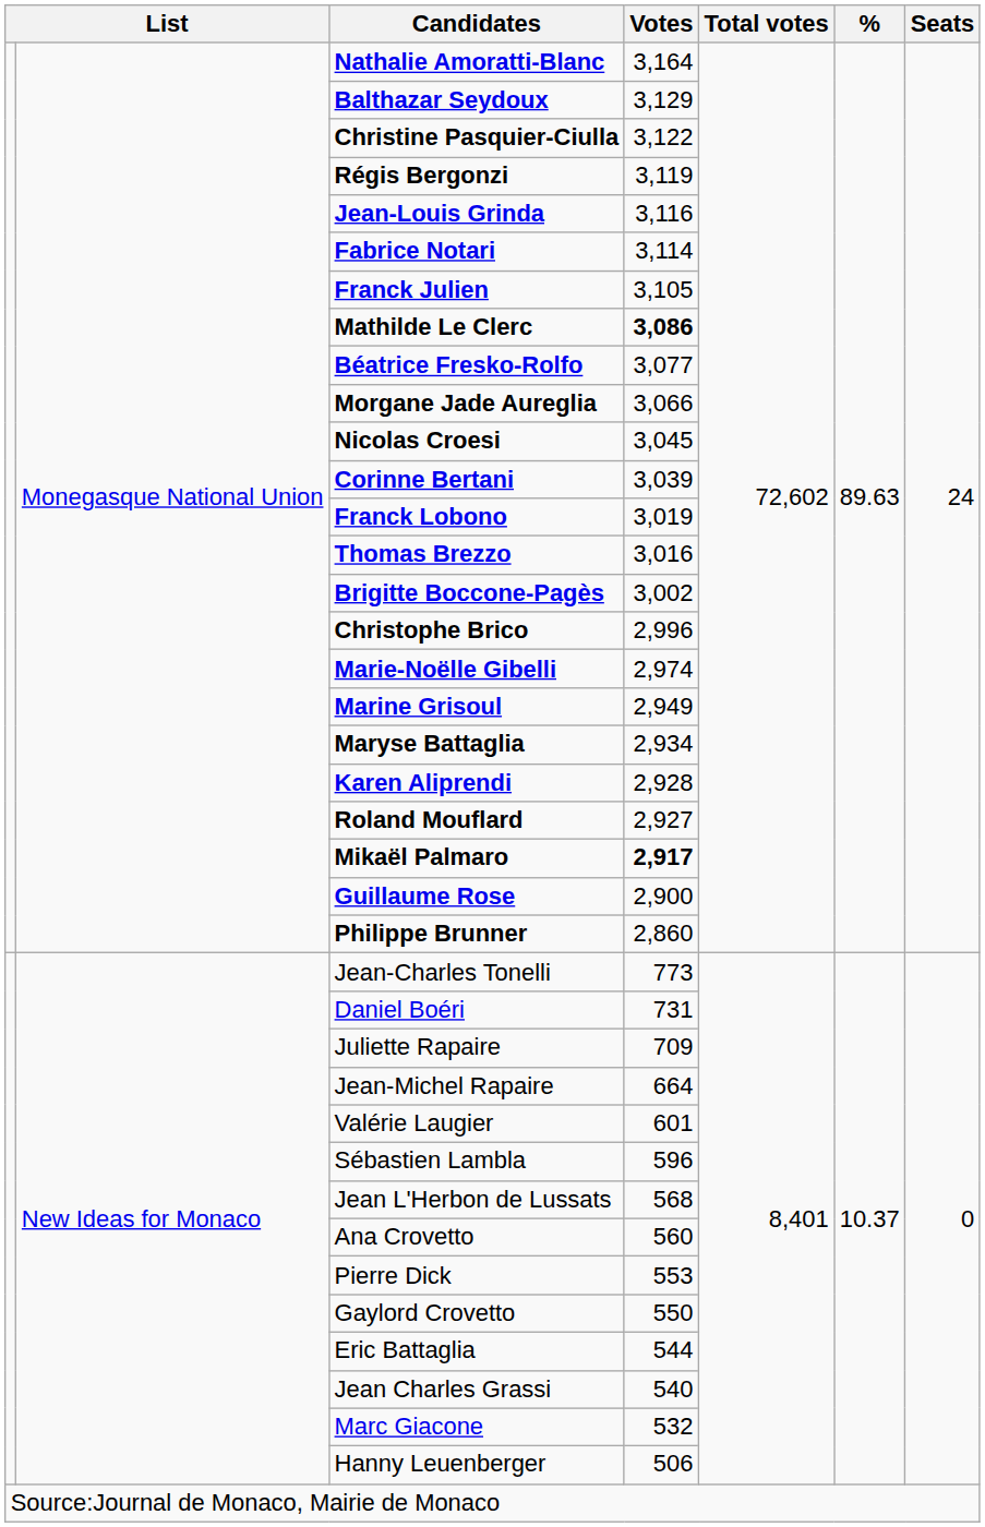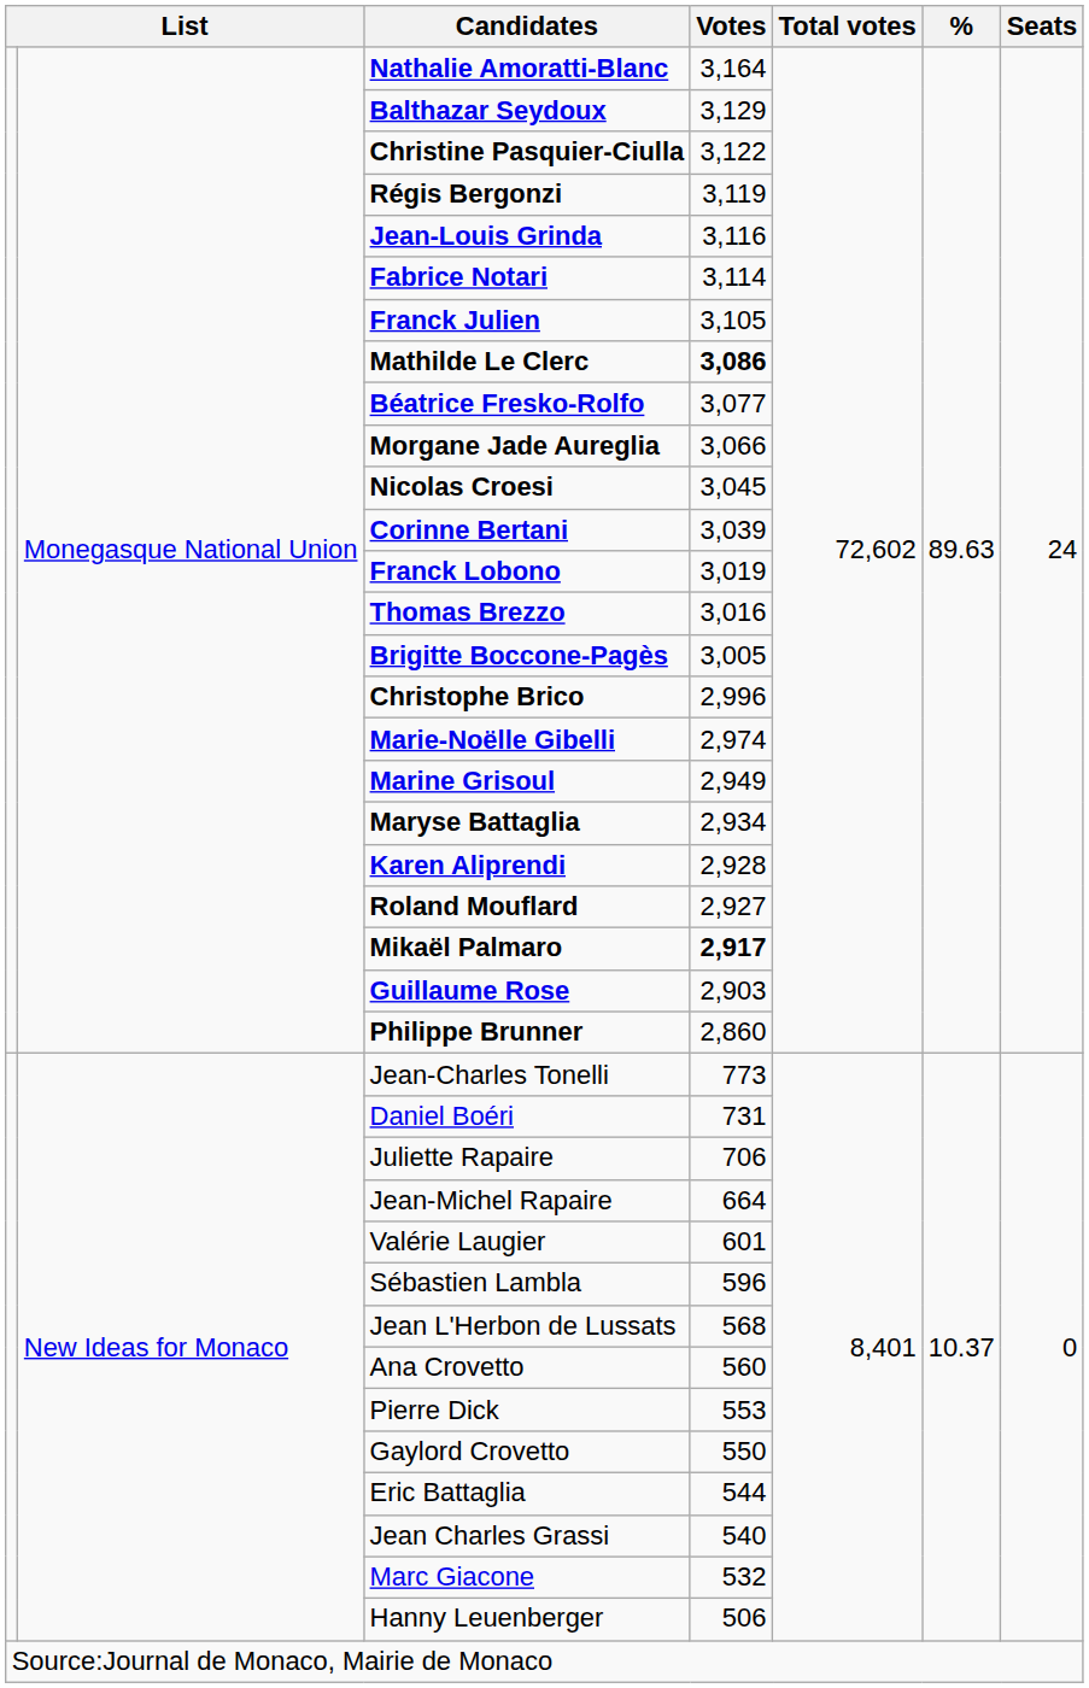 <table class=wikitable style=text-align:right>
 <tr>
 <th colspan=2>List</th>
 <th>Candidates</th>
 <th>Votes</th>
 <th>Total votes</th>
 <th>%</th>
 <th>Seats</th>
 </tr>
 <tr>
 <td rowspan=24 bgcolor=></td>
 <td rowspan=24 align=left><a href='#'>Monegasque National Union</a></td>
 <td align=left><strong><a href='#'>Nathalie Amoratti-Blanc</a></strong></td>
 <td>3,164</td>
 <td rowspan=24>72,602</td>
 <td rowspan=24>89.63</td>
 <td rowspan=24>24</td>
 </tr>
 <tr>
 <td align=left><strong><a href='#'>Balthazar Seydoux</a></strong></td>
 <td>3,129</td>
 </tr>
 <tr>
 <td align=left><strong>Christine Pasquier-Ciulla</strong></td>
 <td>3,122</td>
 </tr>
 <tr>
 <td align=left><strong>Régis Bergonzi</strong></td>
 <td>3,119</td>
 </tr>
 <tr>
 <td align=left><strong><a href='#'>Jean-Louis Grinda</a></strong></td>
 <td>3,116</td>
 </tr>
 <tr>
 <td align=left><strong><a href='#'>Fabrice Notari</a></strong></td>
 <td>3,114</td>
 </tr>
 <tr>
 <td align=left><a href='#'><strong>Franck Julien</strong></a></td>
 <td>3,105</td>
 </tr>
 <tr>
 <td align=left><strong>Mathilde Le Clerc</strong></td>
 <td><strong>3,086</strong></td>
 </tr>
 <tr>
 <td align=left><strong><a href='#'>Béatrice Fresko-Rolfo</a></strong></td>
 <td>3,077</td>
 </tr>
 <tr>
 <td align=left><strong>Morgane Jade Aureglia</strong></td>
 <td>3,066</td>
 </tr>
 <tr>
 <td align=left><strong>Nicolas Croesi</strong></td>
 <td>3,045</td>
 </tr>
 <tr>
 <td align=left><strong><a href='#'>Corinne Bertani</a></strong></td>
 <td>3,039</td>
 </tr>
 <tr>
 <td align=left><strong><a href='#'>Franck Lobono</a></strong></td>
 <td>3,019</td>
 </tr>
 <tr>
 <td align=left><strong><a href='#'>Thomas Brezzo</a></strong></td>
 <td>3,016</td>
 </tr>
 <tr>
 <td align=left><strong><a href='#'>Brigitte Boccone-Pagès</a></strong></td>
-<td>3,002</td>
+<td>3,005</td>
 </tr>
 <tr>
 <td align=left><strong>Christophe Brico</strong></td>
 <td>2,996</td>
 </tr>
 <tr>
 <td align=left><strong><a href='#'>Marie-Noëlle Gibelli</a></strong></td>
 <td>2,974</td>
 </tr>
 <tr>
 <td align=left><strong><a href='#'>Marine Grisoul</a></strong></td>
 <td>2,949</td>
 </tr>
 <tr>
 <td align=left><strong>Maryse Battaglia</strong></td>
 <td>2,934</td>
 </tr>
 <tr>
 <td align=left><strong><a href='#'>Karen Aliprendi</a></strong></td>
 <td>2,928</td>
 </tr>
 <tr>
 <td align=left><strong>Roland Mouflard</strong></td>
 <td>2,927</td>
 </tr>
 <tr>
 <td align=left><strong>Mikaël Palmaro</strong></td>
 <td><strong>2,917</strong></td>
 </tr>
 <tr>
 <td align=left><strong><a href='#'>Guillaume Rose</a></strong></td>
-<td>2,900</td>
+<td>2,903</td>
 </tr>
 <tr>
 <td align=left><strong>Philippe Brunner</strong></td>
 <td>2,860</td>
 </tr>
 <tr>
 <td rowspan=14 bgcolor=></td>
 <td rowspan=14 align=left><a href='#'>New Ideas for Monaco</a></td>
 <td align=left>Jean-Charles Tonelli</td>
 <td>773</td>
 <td rowspan=14>8,401</td>
 <td rowspan=14>10.37</td>
 <td rowspan=14>0</td>
 </tr>
 <tr>
 <td align=left><a href='#'>Daniel Boéri</a></td>
 <td>731</td>
 </tr>
 <tr>
 <td align=left>Juliette Rapaire</td>
-<td>709</td>
+<td>706</td>
 </tr>
 <tr>
 <td align=left>Jean-Michel Rapaire</td>
 <td>664</td>
 </tr>
 <tr>
 <td align=left>Valérie Laugier</td>
 <td>601</td>
 </tr>
 <tr>
 <td align=left>Sébastien Lambla</td>
 <td>596</td>
 </tr>
 <tr>
 <td align=left>Jean L'Herbon de Lussats</td>
 <td>568</td>
 </tr>
 <tr>
 <td align=left>Ana Crovetto</td>
 <td>560</td>
 </tr>
 <tr>
 <td align=left>Pierre Dick</td>
 <td>553</td>
 </tr>
 <tr>
 <td align=left>Gaylord Crovetto</td>
 <td>550</td>
 </tr>
 <tr>
 <td align=left>Eric Battaglia</td>
 <td>544</td>
 </tr>
 <tr>
 <td align=left>Jean Charles Grassi</td>
 <td>540</td>
 </tr>
 <tr>
 <td align=left><a href='#'>Marc Giacone</a></td>
 <td>532</td>
 </tr>
 <tr>
 <td align=left>Hanny Leuenberger</td>
 <td>506</td>
 </tr>
 <tr>
 <td colspan=7 align=left>Source:Journal de Monaco, Mairie de Monaco</td>
 </tr>
 </table>
